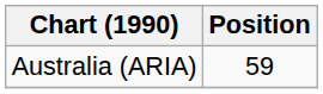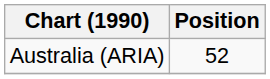 <table class="wikitable">
 <tr>
 <th>Chart (1990)</th>
 <th>Position</th>
 </tr>
 <tr>
 <td>Australia (ARIA)</td>
-<td align="center">59</td>
+<td align="center">52</td>
 </tr>
 <tr>
 </tr>
 </table>
